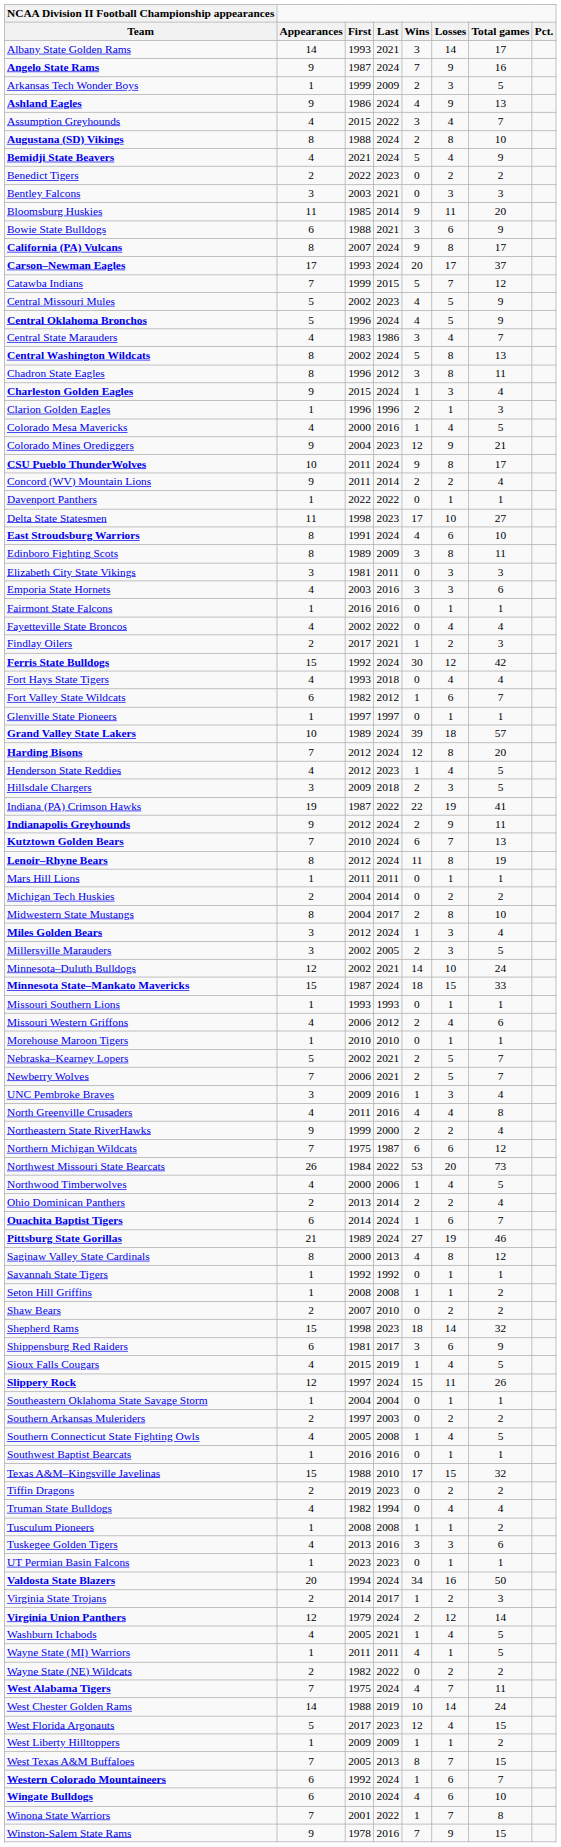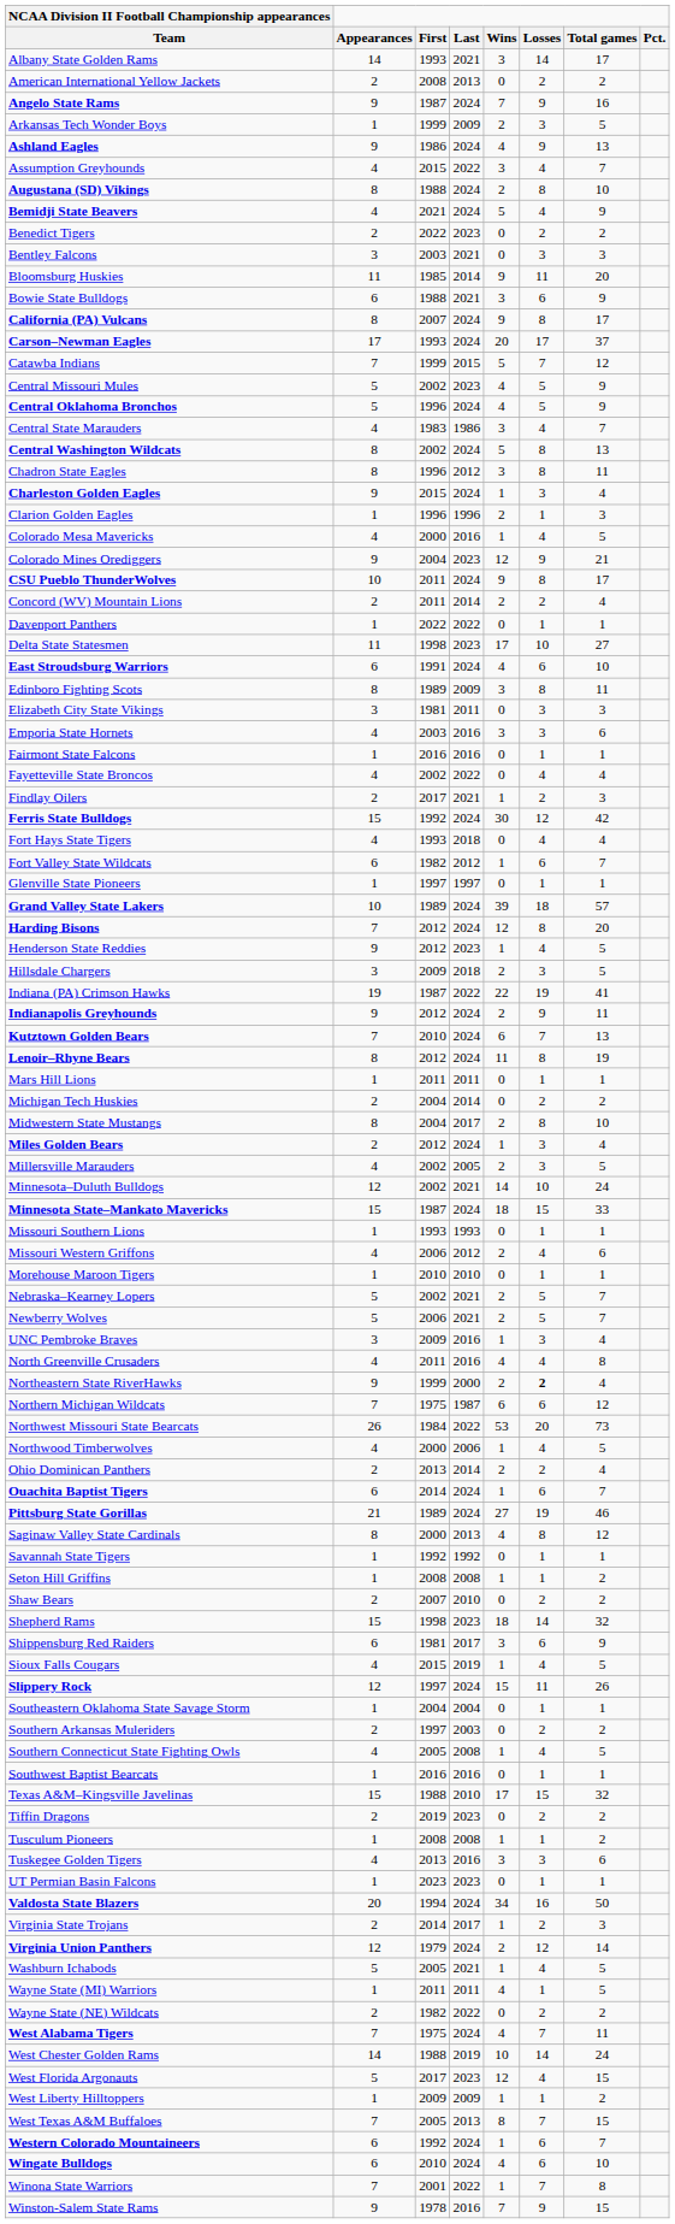 <table class="wikitable sortable" style="text-align:center;">
 <tr>
 <th style=>NCAA Division II Football Championship appearances</th>
 </tr>
 <tr>
 <th>Team</th>
 <th>Appearances</th>
 <th>First</th>
 <th>Last</th>
 <th>Wins</th>
 <th>Losses</th>
 <th>Total games</th>
 <th>Pct.</th>
 </tr>
 <tr>
 <td style="text-align:left;"><a href='#'>Albany State Golden Rams</a></td>
 <td>14</td>
 <td>1993</td>
 <td>2021</td>
 <td>3</td>
 <td>14</td>
 <td>17</td>
+<td></td>
+</tr>
+<tr>
+<td style="text-align:left;"><a href='#'>American International Yellow Jackets</a></td>
+<td>2</td>
+<td>2008</td>
+<td>2013</td>
+<td>0</td>
+<td>2</td>
+<td>2</td>
 <td></td>
 </tr>
 <tr>
 <td style="text-align:left;"><strong><a href='#'>Angelo State Rams</a></strong></td>
 <td>9</td>
 <td>1987</td>
 <td>2024</td>
 <td>7</td>
 <td>9</td>
 <td>16</td>
 <td></td>
 </tr>
 <tr>
 <td style="text-align:left;"><a href='#'>Arkansas Tech Wonder Boys</a></td>
 <td>1</td>
 <td>1999</td>
 <td>2009</td>
 <td>2</td>
 <td>3</td>
 <td>5</td>
 <td></td>
 </tr>
 <tr>
 <td style="text-align:left;"><strong><a href='#'>Ashland Eagles</a></strong></td>
 <td>9</td>
 <td>1986</td>
 <td>2024</td>
 <td>4</td>
 <td>9</td>
 <td>13</td>
 <td></td>
 </tr>
 <tr>
 <td style="text-align:left;"><a href='#'>Assumption Greyhounds</a></td>
 <td>4</td>
 <td>2015</td>
 <td>2022</td>
 <td>3</td>
 <td>4</td>
 <td>7</td>
 <td></td>
 </tr>
 <tr>
 <td style="text-align:left;"><strong><a href='#'>Augustana (SD) Vikings</a></strong></td>
 <td>8</td>
 <td>1988</td>
 <td>2024</td>
 <td>2</td>
 <td>8</td>
 <td>10</td>
 <td></td>
 </tr>
 <tr>
 <td style="text-align:left;"><strong><a href='#'>Bemidji State Beavers</a></strong></td>
 <td>4</td>
 <td>2021</td>
 <td>2024</td>
 <td>5</td>
 <td>4</td>
 <td>9</td>
 <td></td>
 </tr>
 <tr>
 <td style="text-align:left;"><a href='#'>Benedict Tigers</a></td>
 <td>2</td>
 <td>2022</td>
 <td>2023</td>
 <td>0</td>
 <td>2</td>
 <td>2</td>
 <td></td>
 </tr>
 <tr>
 <td style="text-align:left;"><a href='#'>Bentley Falcons</a></td>
 <td>3</td>
 <td>2003</td>
 <td>2021</td>
 <td>0</td>
 <td>3</td>
 <td>3</td>
 <td></td>
 </tr>
 <tr>
 <td style="text-align:left;"><a href='#'>Bloomsburg Huskies</a></td>
 <td>11</td>
 <td>1985</td>
 <td>2014</td>
 <td>9</td>
 <td>11</td>
 <td>20</td>
 <td></td>
 </tr>
 <tr>
 <td style="text-align:left;"><a href='#'>Bowie State Bulldogs</a></td>
 <td>6</td>
 <td>1988</td>
 <td>2021</td>
 <td>3</td>
 <td>6</td>
 <td>9</td>
 <td></td>
 </tr>
 <tr>
 <td style="text-align:left;"><strong><a href='#'>California (PA) Vulcans</a></strong></td>
 <td>8</td>
 <td>2007</td>
 <td>2024</td>
 <td>9</td>
 <td>8</td>
 <td>17</td>
 <td></td>
 </tr>
 <tr>
 <td style="text-align:left;"><strong><a href='#'>Carson–Newman Eagles</a></strong></td>
 <td>17</td>
 <td>1993</td>
 <td>2024</td>
 <td>20</td>
 <td>17</td>
 <td>37</td>
 <td></td>
 </tr>
 <tr>
 <td style="text-align:left;"><a href='#'>Catawba Indians</a></td>
 <td>7</td>
 <td>1999</td>
 <td>2015</td>
 <td>5</td>
 <td>7</td>
 <td>12</td>
 <td></td>
 </tr>
 <tr>
 <td style="text-align:left;"><a href='#'>Central Missouri Mules</a></td>
 <td>5</td>
 <td>2002</td>
 <td>2023</td>
 <td>4</td>
 <td>5</td>
 <td>9</td>
 <td></td>
 </tr>
 <tr>
 <td style="text-align:left;"><strong><a href='#'>Central Oklahoma Bronchos</a></strong></td>
 <td>5</td>
 <td>1996</td>
 <td>2024</td>
 <td>4</td>
 <td>5</td>
 <td>9</td>
 <td></td>
 </tr>
 <tr>
 <td style="text-align:left;"><a href='#'>Central State Marauders</a></td>
 <td>4</td>
 <td>1983</td>
 <td>1986</td>
 <td>3</td>
 <td>4</td>
 <td>7</td>
 <td></td>
 </tr>
 <tr>
 <td style="text-align:left;"><strong><a href='#'>Central Washington Wildcats</a></strong></td>
 <td>8</td>
 <td>2002</td>
 <td>2024</td>
 <td>5</td>
 <td>8</td>
 <td>13</td>
 <td></td>
 </tr>
 <tr>
 <td style="text-align:left;"><a href='#'>Chadron State Eagles</a></td>
 <td>8</td>
 <td>1996</td>
 <td>2012</td>
 <td>3</td>
 <td>8</td>
 <td>11</td>
 <td></td>
 </tr>
 <tr>
 <td style="text-align:left;"><strong><a href='#'>Charleston Golden Eagles</a></strong></td>
 <td>9</td>
 <td>2015</td>
 <td>2024</td>
 <td>1</td>
 <td>3</td>
 <td>4</td>
 <td></td>
 </tr>
 <tr>
 <td style="text-align:left;"><a href='#'>Clarion Golden Eagles</a></td>
 <td>1</td>
 <td>1996</td>
 <td>1996</td>
 <td>2</td>
 <td>1</td>
 <td>3</td>
 <td></td>
 </tr>
 <tr>
 <td style="text-align:left;"><a href='#'>Colorado Mesa Mavericks</a></td>
 <td>4</td>
 <td>2000</td>
 <td>2016</td>
 <td>1</td>
 <td>4</td>
 <td>5</td>
 <td></td>
 </tr>
 <tr>
 <td style="text-align:left;"><a href='#'>Colorado Mines Orediggers</a></td>
 <td>9</td>
 <td>2004</td>
 <td>2023</td>
 <td>12</td>
 <td>9</td>
 <td>21</td>
 <td></td>
 </tr>
 <tr>
 <td style="text-align:left;"><strong><a href='#'>CSU Pueblo ThunderWolves</a></strong></td>
 <td>10</td>
 <td>2011</td>
 <td>2024</td>
 <td>9</td>
 <td>8</td>
 <td>17</td>
 <td></td>
 </tr>
 <tr>
 <td style="text-align:left;"><a href='#'>Concord (WV) Mountain Lions</a></td>
-<td>9</td>
+<td>2</td>
 <td>2011</td>
 <td>2014</td>
 <td>2</td>
 <td>2</td>
 <td>4</td>
 <td></td>
 </tr>
 <tr>
 <td style="text-align:left;"><a href='#'>Davenport Panthers</a></td>
 <td>1</td>
 <td>2022</td>
 <td>2022</td>
 <td>0</td>
 <td>1</td>
 <td>1</td>
 <td></td>
 </tr>
 <tr>
 <td style="text-align:left;"><a href='#'>Delta State Statesmen</a></td>
 <td>11</td>
 <td>1998</td>
 <td>2023</td>
 <td>17</td>
 <td>10</td>
 <td>27</td>
 <td></td>
 </tr>
 <tr>
 <td style="text-align:left;"><strong><a href='#'>East Stroudsburg Warriors</a></strong></td>
-<td>8</td>
+<td>6</td>
 <td>1991</td>
 <td>2024</td>
 <td>4</td>
 <td>6</td>
 <td>10</td>
 <td></td>
 </tr>
 <tr>
 <td style="text-align:left;"><a href='#'>Edinboro Fighting Scots</a></td>
 <td>8</td>
 <td>1989</td>
 <td>2009</td>
 <td>3</td>
 <td>8</td>
 <td>11</td>
 <td></td>
 </tr>
 <tr>
 <td style="text-align:left;"><a href='#'>Elizabeth City State Vikings</a></td>
 <td>3</td>
 <td>1981</td>
 <td>2011</td>
 <td>0</td>
 <td>3</td>
 <td>3</td>
 <td></td>
 </tr>
 <tr>
 <td style="text-align:left;"><a href='#'>Emporia State Hornets</a></td>
 <td>4</td>
 <td>2003</td>
 <td>2016</td>
 <td>3</td>
 <td>3</td>
 <td>6</td>
 <td></td>
 </tr>
 <tr>
 <td style="text-align:left;"><a href='#'>Fairmont State Falcons</a></td>
 <td>1</td>
 <td>2016</td>
 <td>2016</td>
 <td>0</td>
 <td>1</td>
 <td>1</td>
 <td></td>
 </tr>
 <tr>
 <td style="text-align:left;"><a href='#'>Fayetteville State Broncos</a></td>
 <td>4</td>
 <td>2002</td>
 <td>2022</td>
 <td>0</td>
 <td>4</td>
 <td>4</td>
 <td></td>
 </tr>
 <tr>
 <td style="text-align:left;"><a href='#'>Findlay Oilers</a></td>
 <td>2</td>
 <td>2017</td>
 <td>2021</td>
 <td>1</td>
 <td>2</td>
 <td>3</td>
 <td></td>
 </tr>
 <tr>
 <td style="text-align:left;"><strong><a href='#'>Ferris State Bulldogs</a></strong></td>
 <td>15</td>
 <td>1992</td>
 <td>2024</td>
 <td>30</td>
 <td>12</td>
 <td>42</td>
 <td></td>
 </tr>
 <tr>
 <td style="text-align:left;"><a href='#'>Fort Hays State Tigers</a></td>
 <td>4</td>
 <td>1993</td>
 <td>2018</td>
 <td>0</td>
 <td>4</td>
 <td>4</td>
 <td></td>
 </tr>
 <tr>
 <td style="text-align:left;"><a href='#'>Fort Valley State Wildcats</a></td>
 <td>6</td>
 <td>1982</td>
 <td>2012</td>
 <td>1</td>
 <td>6</td>
 <td>7</td>
 <td></td>
 </tr>
 <tr>
 <td style="text-align:left;"><a href='#'>Glenville State Pioneers</a></td>
 <td>1</td>
 <td>1997</td>
 <td>1997</td>
 <td>0</td>
 <td>1</td>
 <td>1</td>
 <td></td>
 </tr>
 <tr>
 <td style="text-align:left;"><strong><a href='#'>Grand Valley State Lakers</a></strong></td>
 <td>10</td>
 <td>1989</td>
 <td>2024</td>
 <td>39</td>
 <td>18</td>
 <td>57</td>
 <td></td>
 </tr>
 <tr>
 <td style="text-align:left;"><strong><a href='#'>Harding Bisons</a></strong></td>
 <td>7</td>
 <td>2012</td>
 <td>2024</td>
 <td>12</td>
 <td>8</td>
 <td>20</td>
 <td></td>
 </tr>
 <tr>
 <td style="text-align:left;"><a href='#'>Henderson State Reddies</a></td>
-<td>4</td>
+<td>9</td>
 <td>2012</td>
 <td>2023</td>
 <td>1</td>
 <td>4</td>
 <td>5</td>
 <td></td>
 </tr>
 <tr>
 <td style="text-align:left;"><a href='#'>Hillsdale Chargers</a></td>
 <td>3</td>
 <td>2009</td>
 <td>2018</td>
 <td>2</td>
 <td>3</td>
 <td>5</td>
 <td></td>
 </tr>
 <tr>
 <td style="text-align:left;"><a href='#'>Indiana (PA) Crimson Hawks</a></td>
 <td>19</td>
 <td>1987</td>
 <td>2022</td>
 <td>22</td>
 <td>19</td>
 <td>41</td>
 <td></td>
 </tr>
 <tr>
 <td style="text-align:left;"><strong><a href='#'>Indianapolis Greyhounds</a></strong></td>
 <td>9</td>
 <td>2012</td>
 <td>2024</td>
 <td>2</td>
 <td>9</td>
 <td>11</td>
 <td></td>
 </tr>
 <tr>
 <td style="text-align:left;"><strong><a href='#'>Kutztown Golden Bears</a></strong></td>
 <td>7</td>
 <td>2010</td>
 <td>2024</td>
 <td>6</td>
 <td>7</td>
 <td>13</td>
 <td></td>
 </tr>
 <tr>
 <td style="text-align:left;"><strong><a href='#'>Lenoir–Rhyne Bears</a></strong></td>
 <td>8</td>
 <td>2012</td>
 <td>2024</td>
 <td>11</td>
 <td>8</td>
 <td>19</td>
 <td></td>
 </tr>
 <tr>
 <td style="text-align:left;"><a href='#'>Mars Hill Lions</a></td>
 <td>1</td>
 <td>2011</td>
 <td>2011</td>
 <td>0</td>
 <td>1</td>
 <td>1</td>
 <td></td>
 </tr>
 <tr>
 <td style="text-align:left;"><a href='#'>Michigan Tech Huskies</a></td>
 <td>2</td>
 <td>2004</td>
 <td>2014</td>
 <td>0</td>
 <td>2</td>
 <td>2</td>
 <td></td>
 </tr>
 <tr>
 <td style="text-align:left;"><a href='#'>Midwestern State Mustangs</a></td>
 <td>8</td>
 <td>2004</td>
 <td>2017</td>
 <td>2</td>
 <td>8</td>
 <td>10</td>
 <td></td>
 </tr>
 <tr>
 <td style="text-align:left;"><strong><a href='#'>Miles Golden Bears</a></strong></td>
-<td>3</td>
+<td>2</td>
 <td>2012</td>
 <td>2024</td>
 <td>1</td>
 <td>3</td>
 <td>4</td>
 <td></td>
 </tr>
 <tr>
 <td style="text-align:left;"><a href='#'>Millersville Marauders</a></td>
-<td>3</td>
+<td>4</td>
 <td>2002</td>
 <td>2005</td>
 <td>2</td>
 <td>3</td>
 <td>5</td>
 <td></td>
 </tr>
 <tr>
 <td style="text-align:left;"><a href='#'>Minnesota–Duluth Bulldogs</a></td>
 <td>12</td>
 <td>2002</td>
 <td>2021</td>
 <td>14</td>
 <td>10</td>
 <td>24</td>
 <td></td>
 </tr>
 <tr>
 <td style="text-align:left;"><strong><a href='#'>Minnesota State–Mankato Mavericks</a></strong></td>
 <td>15</td>
 <td>1987</td>
 <td>2024</td>
 <td>18</td>
 <td>15</td>
 <td>33</td>
 <td></td>
 </tr>
 <tr>
 <td style="text-align:left;"><a href='#'>Missouri Southern Lions</a></td>
 <td>1</td>
 <td>1993</td>
 <td>1993</td>
 <td>0</td>
 <td>1</td>
 <td>1</td>
 <td></td>
 </tr>
 <tr>
 <td style="text-align:left;"><a href='#'>Missouri Western Griffons</a></td>
 <td>4</td>
 <td>2006</td>
 <td>2012</td>
 <td>2</td>
 <td>4</td>
 <td>6</td>
 <td></td>
 </tr>
 <tr>
 <td style="text-align:left;"><a href='#'>Morehouse Maroon Tigers</a></td>
 <td>1</td>
 <td>2010</td>
 <td>2010</td>
 <td>0</td>
 <td>1</td>
 <td>1</td>
 <td></td>
 </tr>
 <tr>
 <td style="text-align:left;"><a href='#'>Nebraska–Kearney Lopers</a></td>
 <td>5</td>
 <td>2002</td>
 <td>2021</td>
 <td>2</td>
 <td>5</td>
 <td>7</td>
 <td></td>
 </tr>
 <tr>
 <td style="text-align:left;"><a href='#'>Newberry Wolves</a></td>
-<td>7</td>
+<td>5</td>
 <td>2006</td>
 <td>2021</td>
 <td>2</td>
 <td>5</td>
 <td>7</td>
 <td></td>
 </tr>
 <tr>
 <td style="text-align:left;"><a href='#'>UNC Pembroke Braves</a></td>
 <td>3</td>
 <td>2009</td>
 <td>2016</td>
 <td>1</td>
 <td>3</td>
 <td>4</td>
 <td></td>
 </tr>
 <tr>
 <td style="text-align:left;"><a href='#'>North Greenville Crusaders</a></td>
 <td>4</td>
 <td>2011</td>
 <td>2016</td>
 <td>4</td>
 <td>4</td>
 <td>8</td>
 <td></td>
 </tr>
 <tr>
 <td style="text-align:left;"><a href='#'>Northeastern State RiverHawks</a></td>
 <td>9</td>
 <td>1999</td>
 <td>2000</td>
 <td>2</td>
-<td>2</td>
+<td><strong>2</strong></td>
 <td>4</td>
 <td></td>
 </tr>
 <tr>
 <td style="text-align:left;"><a href='#'>Northern Michigan Wildcats</a></td>
 <td>7</td>
 <td>1975</td>
 <td>1987</td>
 <td>6</td>
 <td>6</td>
 <td>12</td>
 <td></td>
 </tr>
 <tr>
 <td style="text-align:left;"><a href='#'>Northwest Missouri State Bearcats</a></td>
 <td>26</td>
 <td>1984</td>
 <td>2022</td>
 <td>53</td>
 <td>20</td>
 <td>73</td>
 <td></td>
 </tr>
 <tr>
 <td style="text-align:left;"><a href='#'>Northwood Timberwolves</a></td>
 <td>4</td>
 <td>2000</td>
 <td>2006</td>
 <td>1</td>
 <td>4</td>
 <td>5</td>
 <td></td>
 </tr>
 <tr>
 <td style="text-align:left;"><a href='#'>Ohio Dominican Panthers</a></td>
 <td>2</td>
 <td>2013</td>
 <td>2014</td>
 <td>2</td>
 <td>2</td>
 <td>4</td>
 <td></td>
 </tr>
 <tr>
 <td style="text-align:left;"><strong><a href='#'>Ouachita Baptist Tigers</a></strong></td>
 <td>6</td>
 <td>2014</td>
 <td>2024</td>
 <td>1</td>
 <td>6</td>
 <td>7</td>
 <td></td>
 </tr>
 <tr>
 <td style="text-align:left;"><strong><a href='#'>Pittsburg State Gorillas</a></strong></td>
 <td>21</td>
 <td>1989</td>
 <td>2024</td>
 <td>27</td>
 <td>19</td>
 <td>46</td>
 <td></td>
 </tr>
 <tr>
 <td style="text-align:left;"><a href='#'>Saginaw Valley State Cardinals</a></td>
 <td>8</td>
 <td>2000</td>
 <td>2013</td>
 <td>4</td>
 <td>8</td>
 <td>12</td>
 <td></td>
 </tr>
 <tr>
 <td style="text-align:left;"><a href='#'>Savannah State Tigers</a></td>
 <td>1</td>
 <td>1992</td>
 <td>1992</td>
 <td>0</td>
 <td>1</td>
 <td>1</td>
 <td></td>
 </tr>
 <tr>
 <td style="text-align:left;"><a href='#'>Seton Hill Griffins</a></td>
 <td>1</td>
 <td>2008</td>
 <td>2008</td>
 <td>1</td>
 <td>1</td>
 <td>2</td>
 <td></td>
 </tr>
 <tr>
 <td style="text-align:left;"><a href='#'>Shaw Bears</a></td>
 <td>2</td>
 <td>2007</td>
 <td>2010</td>
 <td>0</td>
 <td>2</td>
 <td>2</td>
 <td></td>
 </tr>
 <tr>
 <td style="text-align:left;"><a href='#'>Shepherd Rams</a></td>
 <td>15</td>
 <td>1998</td>
 <td>2023</td>
 <td>18</td>
 <td>14</td>
 <td>32</td>
 <td></td>
 </tr>
 <tr>
 <td style="text-align:left;"><a href='#'>Shippensburg Red Raiders</a></td>
 <td>6</td>
 <td>1981</td>
 <td>2017</td>
 <td>3</td>
 <td>6</td>
 <td>9</td>
 <td></td>
 </tr>
 <tr>
 <td style="text-align:left;"><a href='#'>Sioux Falls Cougars</a></td>
 <td>4</td>
 <td>2015</td>
 <td>2019</td>
 <td>1</td>
 <td>4</td>
 <td>5</td>
 <td></td>
 </tr>
 <tr>
 <td style="text-align:left;"><strong><a href='#'>Slippery Rock</a></strong></td>
 <td>12</td>
 <td>1997</td>
 <td>2024</td>
 <td>15</td>
 <td>11</td>
 <td>26</td>
 <td></td>
 </tr>
 <tr>
 <td style="text-align:left;"><a href='#'>Southeastern Oklahoma State Savage Storm</a></td>
 <td>1</td>
 <td>2004</td>
 <td>2004</td>
 <td>0</td>
 <td>1</td>
 <td>1</td>
 <td></td>
 </tr>
 <tr>
 <td style="text-align:left;"><a href='#'>Southern Arkansas Muleriders</a></td>
 <td>2</td>
 <td>1997</td>
 <td>2003</td>
 <td>0</td>
 <td>2</td>
 <td>2</td>
 <td></td>
 </tr>
 <tr>
 <td style="text-align:left;"><a href='#'>Southern Connecticut State Fighting Owls</a></td>
 <td>4</td>
 <td>2005</td>
 <td>2008</td>
 <td>1</td>
 <td>4</td>
 <td>5</td>
 <td></td>
 </tr>
 <tr>
 <td style="text-align:left;"><a href='#'>Southwest Baptist Bearcats</a></td>
 <td>1</td>
 <td>2016</td>
 <td>2016</td>
 <td>0</td>
 <td>1</td>
 <td>1</td>
 <td></td>
 </tr>
 <tr>
 <td style="text-align:left;"><a href='#'>Texas A&M–Kingsville Javelinas</a></td>
 <td>15</td>
 <td>1988</td>
 <td>2010</td>
 <td>17</td>
 <td>15</td>
 <td>32</td>
 <td></td>
 </tr>
 <tr>
 <td style="text-align:left;"><a href='#'>Tiffin Dragons</a></td>
 <td>2</td>
 <td>2019</td>
 <td>2023</td>
 <td>0</td>
 <td>2</td>
 <td>2</td>
 <td></td>
 </tr>
 <tr>
-<td style="text-align:left;"><a href='#'>Truman State Bulldogs</a></td>
-<td>4</td>
-<td>1982</td>
-<td>1994</td>
-<td>0</td>
-<td>4</td>
-<td>4</td>
-<td></td>
-</tr>
-<tr>
 <td style="text-align:left;"><a href='#'>Tusculum Pioneers</a></td>
 <td>1</td>
 <td>2008</td>
 <td>2008</td>
 <td>1</td>
 <td>1</td>
 <td>2</td>
 <td></td>
 </tr>
 <tr>
 <td style="text-align:left;"><a href='#'>Tuskegee Golden Tigers</a></td>
 <td>4</td>
 <td>2013</td>
 <td>2016</td>
 <td>3</td>
 <td>3</td>
 <td>6</td>
 <td></td>
 </tr>
 <tr>
 <td style="text-align:left;"><a href='#'>UT Permian Basin Falcons</a></td>
 <td>1</td>
 <td>2023</td>
 <td>2023</td>
 <td>0</td>
 <td>1</td>
 <td>1</td>
 <td></td>
 </tr>
 <tr>
 <td style="text-align:left;"><strong><a href='#'>Valdosta State Blazers</a></strong></td>
 <td>20</td>
 <td>1994</td>
 <td>2024</td>
 <td>34</td>
 <td>16</td>
 <td>50</td>
 <td></td>
 </tr>
 <tr>
 <td style="text-align:left;"><a href='#'>Virginia State Trojans</a></td>
 <td>2</td>
 <td>2014</td>
 <td>2017</td>
 <td>1</td>
 <td>2</td>
 <td>3</td>
 <td></td>
 </tr>
 <tr>
 <td style="text-align:left;"><strong><a href='#'>Virginia Union Panthers</a></strong></td>
 <td>12</td>
 <td>1979</td>
 <td>2024</td>
 <td>2</td>
 <td>12</td>
 <td>14</td>
 <td></td>
 </tr>
 <tr>
 <td style="text-align:left;"><a href='#'>Washburn Ichabods</a></td>
-<td>4</td>
+<td>5</td>
 <td>2005</td>
 <td>2021</td>
 <td>1</td>
 <td>4</td>
 <td>5</td>
 <td></td>
 </tr>
 <tr>
 <td style="text-align:left;"><a href='#'>Wayne State (MI) Warriors</a></td>
 <td>1</td>
 <td>2011</td>
 <td>2011</td>
 <td>4</td>
 <td>1</td>
 <td>5</td>
 <td></td>
 </tr>
 <tr>
 <td style="text-align:left;"><a href='#'>Wayne State (NE) Wildcats</a></td>
 <td>2</td>
 <td>1982</td>
 <td>2022</td>
 <td>0</td>
 <td>2</td>
 <td>2</td>
 <td></td>
 </tr>
 <tr>
 <td style="text-align:left;"><strong><a href='#'>West Alabama Tigers</a></strong></td>
 <td>7</td>
 <td>1975</td>
 <td>2024</td>
 <td>4</td>
 <td>7</td>
 <td>11</td>
 <td></td>
 </tr>
 <tr>
 <td style="text-align:left;"><a href='#'>West Chester Golden Rams</a></td>
 <td>14</td>
 <td>1988</td>
 <td>2019</td>
 <td>10</td>
 <td>14</td>
 <td>24</td>
 <td></td>
 </tr>
 <tr>
 <td style="text-align:left;"><a href='#'>West Florida Argonauts</a></td>
 <td>5</td>
 <td>2017</td>
 <td>2023</td>
 <td>12</td>
 <td>4</td>
 <td>15</td>
 <td></td>
 </tr>
 <tr>
 <td style="text-align:left;"><a href='#'>West Liberty Hilltoppers</a></td>
 <td>1</td>
 <td>2009</td>
 <td>2009</td>
 <td>1</td>
 <td>1</td>
 <td>2</td>
 <td></td>
 </tr>
 <tr>
 <td style="text-align:left;"><a href='#'>West Texas A&M Buffaloes</a></td>
 <td>7</td>
 <td>2005</td>
 <td>2013</td>
 <td>8</td>
 <td>7</td>
 <td>15</td>
 <td></td>
 </tr>
 <tr>
 <td style="text-align:left;"><strong><a href='#'>Western Colorado Mountaineers</a></strong></td>
 <td>6</td>
 <td>1992</td>
 <td>2024</td>
 <td>1</td>
 <td>6</td>
 <td>7</td>
 <td></td>
 </tr>
 <tr>
 <td style="text-align:left;"><strong><a href='#'>Wingate Bulldogs</a></strong></td>
 <td>6</td>
 <td>2010</td>
 <td>2024</td>
 <td>4</td>
 <td>6</td>
 <td>10</td>
 <td></td>
 </tr>
 <tr>
 <td style="text-align:left;"><a href='#'>Winona State Warriors</a></td>
 <td>7</td>
 <td>2001</td>
 <td>2022</td>
 <td>1</td>
 <td>7</td>
 <td>8</td>
 <td></td>
 </tr>
 <tr>
 <td style="text-align:left;"><a href='#'>Winston-Salem State Rams</a></td>
 <td>9</td>
 <td>1978</td>
 <td>2016</td>
 <td>7</td>
 <td>9</td>
 <td>15</td>
 <td></td>
 </tr>
 </table>
